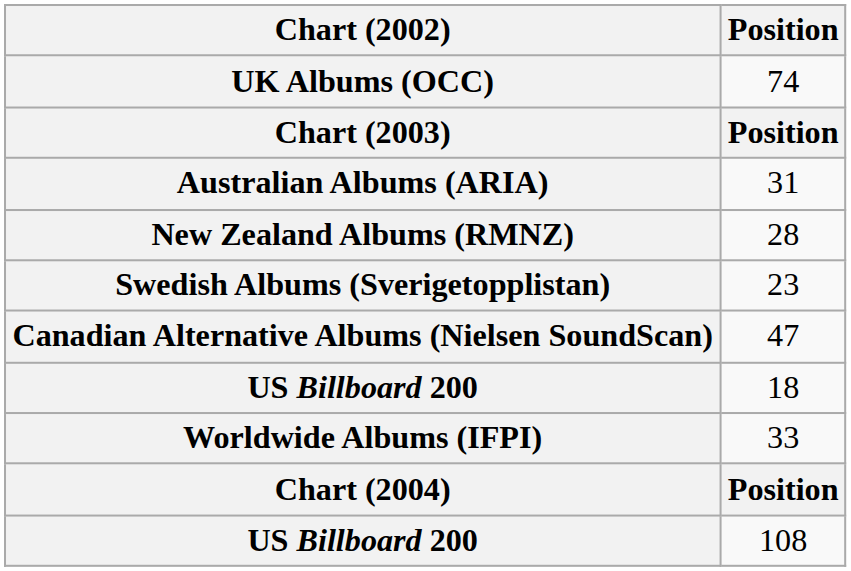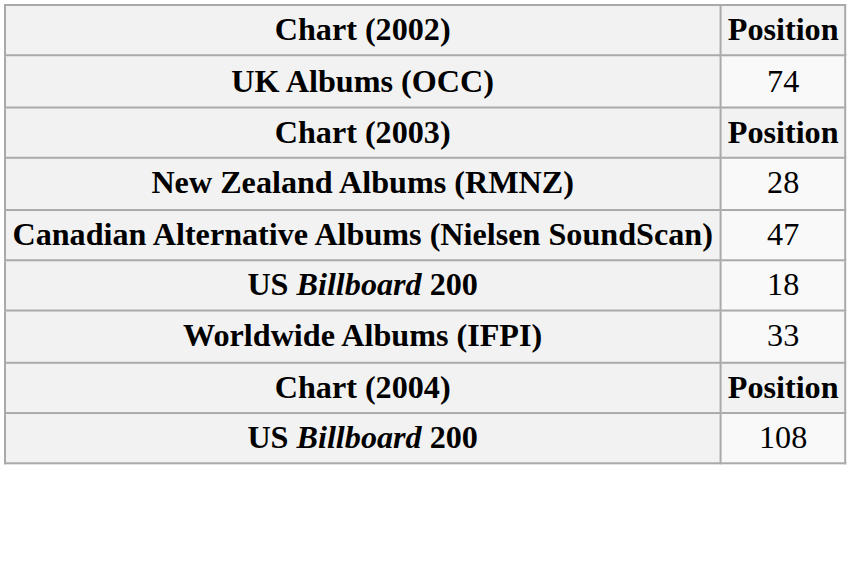 <table class="wikitable plainrowheaders" style="text-align:center">
 <tr>
 <th scope="col">Chart (2002)</th>
 <th scope="col">Position</th>
 </tr>
 <tr>
 <th scope="row">UK Albums (OCC)</th>
 <td>74</td>
 </tr>
 <tr>
 <th scope="col">Chart (2003)</th>
 <th scope="col">Position</th>
 </tr>
 <tr>
-<th scope="row">Australian Albums (ARIA)</th>
-<td>31</td>
-</tr>
-<tr>
 <th scope="row">New Zealand Albums (RMNZ)</th>
 <td>28</td>
-</tr>
-<tr>
-<th scope="row">Swedish Albums (Sverigetopplistan)</th>
-<td>23</td>
 </tr>
 <tr>
 <th scope="row">Canadian Alternative Albums (Nielsen SoundScan)</th>
 <td>47</td>
 </tr>
 <tr>
 <th scope="row">US <em>Billboard</em> 200</th>
 <td>18</td>
 </tr>
 <tr>
 <th scope="row">Worldwide Albums (IFPI)</th>
 <td>33</td>
 </tr>
 <tr>
 <th scope="col">Chart (2004)</th>
 <th scope="col">Position</th>
 </tr>
 <tr>
 <th scope="row">US <em>Billboard</em> 200</th>
 <td>108</td>
 </tr>
 </table>
